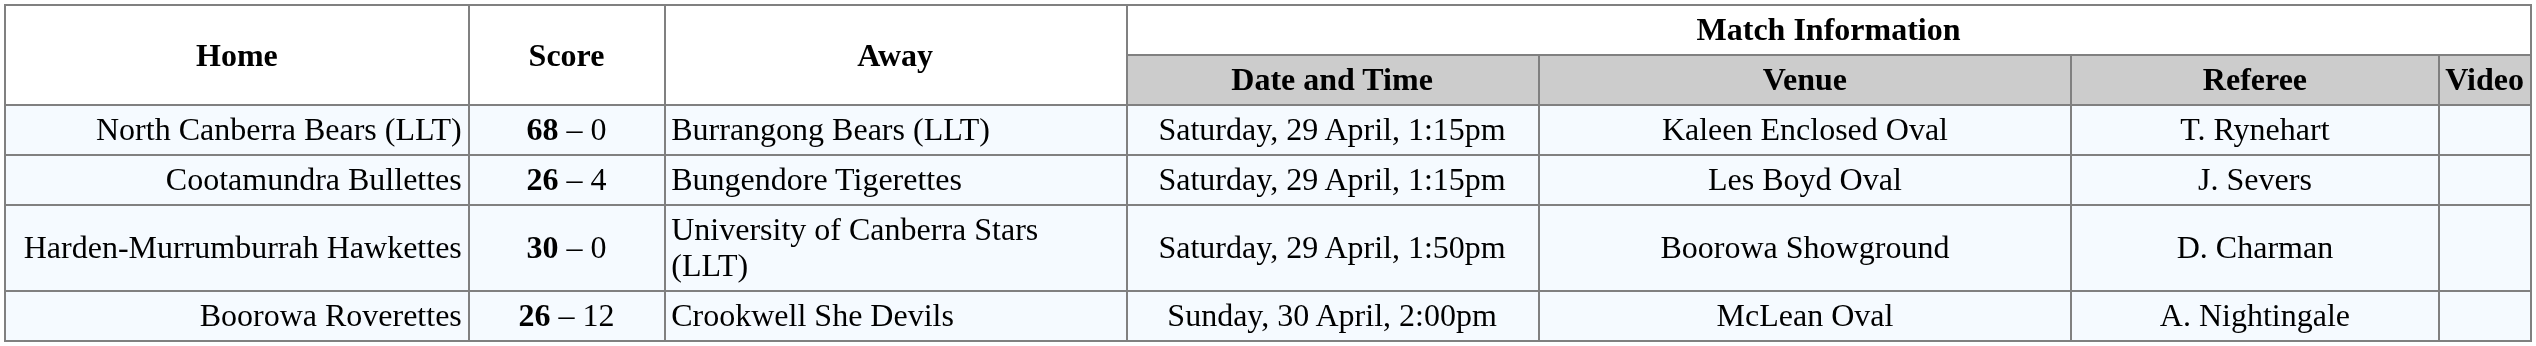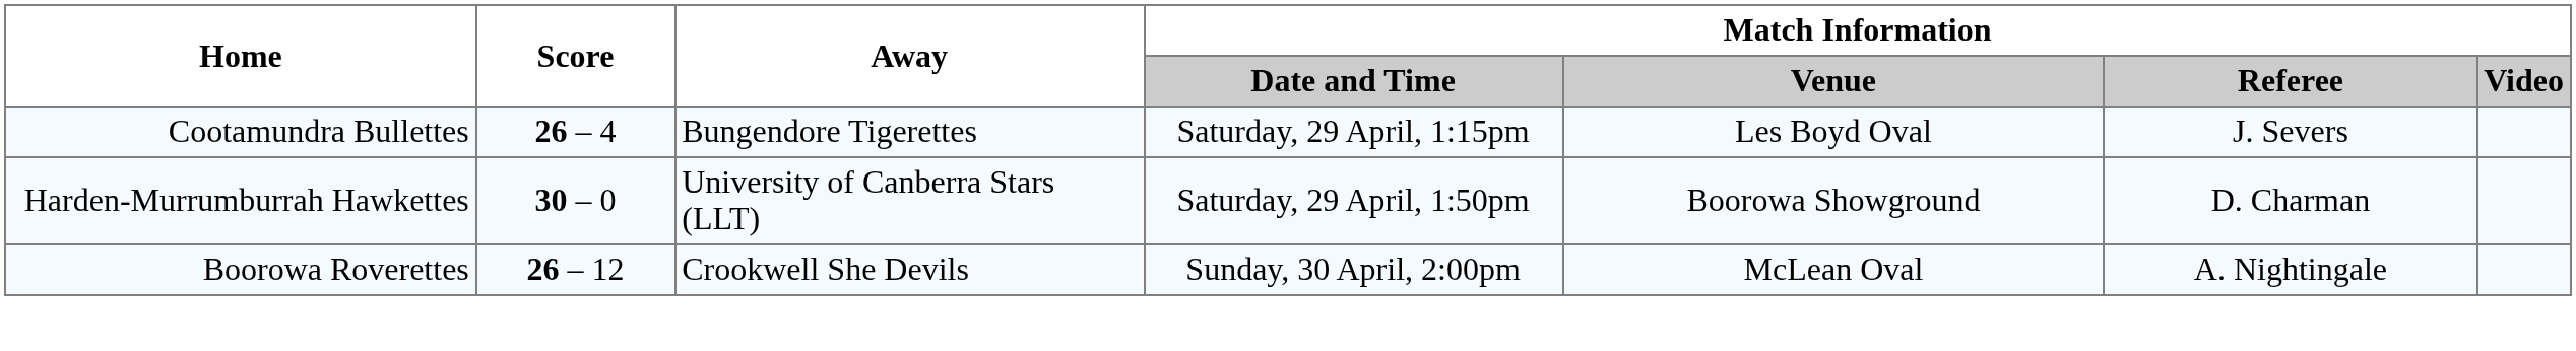 <table border="1" cellpadding="3" cellspacing="0" width="100%" style="border-collapse:collapse;  text-align:center;">
 <tr>
 <th rowspan="2" width="19%">Home</th>
 <th rowspan="2" width="8%">Score</th>
 <th rowspan="2" width="19%">Away</th>
 <th colspan="4">Match Information</th>
 </tr>
 <tr style="background:#CCCCCC">
 <th width="17%">Date and Time</th>
 <th width="22%">Venue</th>
 <th width="50%">Referee</th>
 <th>Video</th>
-</tr>
-<tr style="text-align:center; background:#f5faff;">
-<td align="right">North Canberra Bears (LLT) </td>
-<td><strong>68</strong> – 0</td>
-<td align="left"> Burrangong Bears (LLT)</td>
-<td>Saturday, 29 April, 1:15pm</td>
-<td>Kaleen Enclosed Oval</td>
-<td>T. Rynehart</td>
-<td></td>
 </tr>
 <tr style="text-align:center; background:#f5faff;">
 <td align="right">Cootamundra Bullettes </td>
 <td><strong>26</strong> – 4</td>
 <td align="left"> Bungendore Tigerettes</td>
 <td>Saturday, 29 April, 1:15pm</td>
 <td>Les Boyd Oval</td>
 <td>J. Severs</td>
 <td></td>
 </tr>
 <tr style="text-align:center; background:#f5faff;">
 <td align="right">Harden-Murrumburrah Hawkettes </td>
 <td><strong>30</strong> – 0</td>
 <td align="left"> University of Canberra Stars (LLT)</td>
 <td>Saturday, 29 April, 1:50pm</td>
 <td>Boorowa Showground</td>
 <td>D. Charman</td>
 <td></td>
 </tr>
 <tr style="text-align:center; background:#f5faff;">
 <td align="right">Boorowa Roverettes </td>
 <td><strong>26</strong> – 12</td>
 <td align="left"> Crookwell She Devils</td>
 <td>Sunday, 30 April, 2:00pm</td>
 <td>McLean Oval</td>
 <td>A. Nightingale</td>
 <td></td>
 </tr>
 </table>
